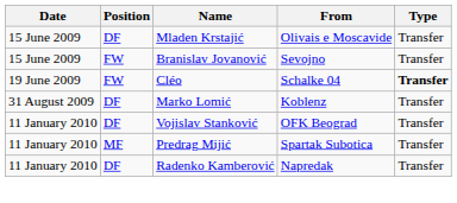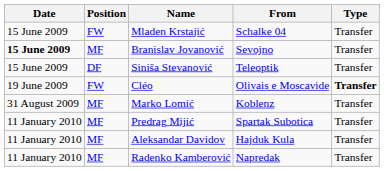 <table class="wikitable">
 <tr>
 <th>Date</th>
 <th>Position</th>
 <th>Name</th>
 <th>From</th>
 <th>Type</th>
 </tr>
 <tr>
 <td>15 June 2009</td>
-<td><a href='#'>DF</a></td>
+<td><a href='#'>FW</a></td>
 <td> <a href='#'>Mladen Krstajić</a></td>
-<td> <a href='#'>Olivais e Moscavide</a></td>
+<td> <a href='#'>Schalke 04</a></td>
+<td>Transfer</td>
+</tr>
+<tr>
+<td><strong>15 June 2009</strong></td>
+<td><a href='#'>MF</a></td>
+<td> <a href='#'>Branislav Jovanović</a></td>
+<td> <a href='#'>Sevojno</a></td>
 <td>Transfer</td>
 </tr>
 <tr>
 <td>15 June 2009</td>
-<td><a href='#'>FW</a></td>
-<td> <a href='#'>Branislav Jovanović</a></td>
-<td> <a href='#'>Sevojno</a></td>
+<td><a href='#'>DF</a></td>
+<td> <a href='#'>Siniša Stevanović</a></td>
+<td> <a href='#'>Teleoptik</a></td>
 <td>Transfer</td>
 </tr>
 <tr>
 <td>19 June 2009</td>
 <td><a href='#'>FW</a></td>
 <td> <a href='#'>Cléo</a></td>
-<td> <a href='#'>Schalke 04</a></td>
+<td> <a href='#'>Olivais e Moscavide</a></td>
 <td><strong>Transfer</strong></td>
 </tr>
 <tr>
 <td>31 August 2009</td>
-<td><a href='#'>DF</a></td>
+<td><a href='#'>MF</a></td>
 <td> <a href='#'>Marko Lomić</a></td>
 <td> <a href='#'>Koblenz</a></td>
-<td>Transfer</td>
-</tr>
-<tr>
-<td>11 January 2010</td>
-<td><a href='#'>DF</a></td>
-<td> <a href='#'>Vojislav Stanković</a></td>
-<td> <a href='#'>OFK Beograd</a></td>
 <td>Transfer</td>
 </tr>
 <tr>
 <td>11 January 2010</td>
 <td><a href='#'>MF</a></td>
 <td> <a href='#'>Predrag Mijić</a></td>
 <td> <a href='#'>Spartak Subotica</a></td>
 <td>Transfer</td>
 </tr>
 <tr>
 <td>11 January 2010</td>
-<td><a href='#'>DF</a></td>
+<td><a href='#'>MF</a></td>
+<td> <a href='#'>Aleksandar Davidov</a></td>
+<td> <a href='#'>Hajduk Kula</a></td>
+<td>Transfer</td>
+</tr>
+<tr>
+<td>11 January 2010</td>
+<td><a href='#'>MF</a></td>
 <td> <a href='#'>Radenko Kamberović</a></td>
 <td> <a href='#'>Napredak</a></td>
 <td>Transfer</td>
 </tr>
 </table>
